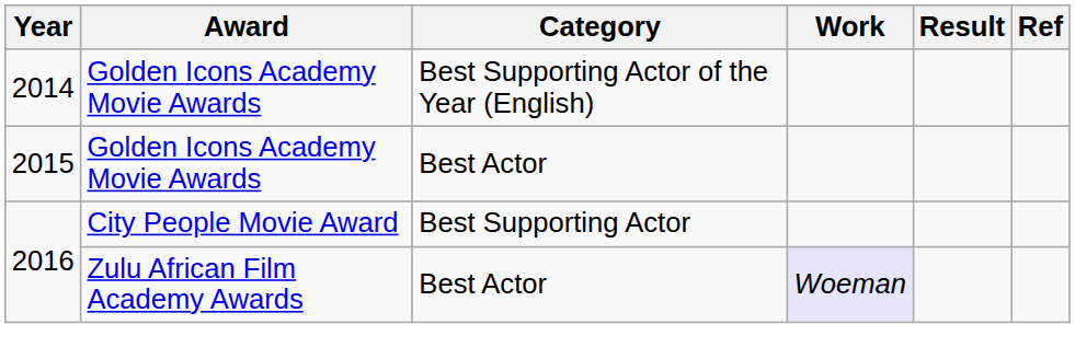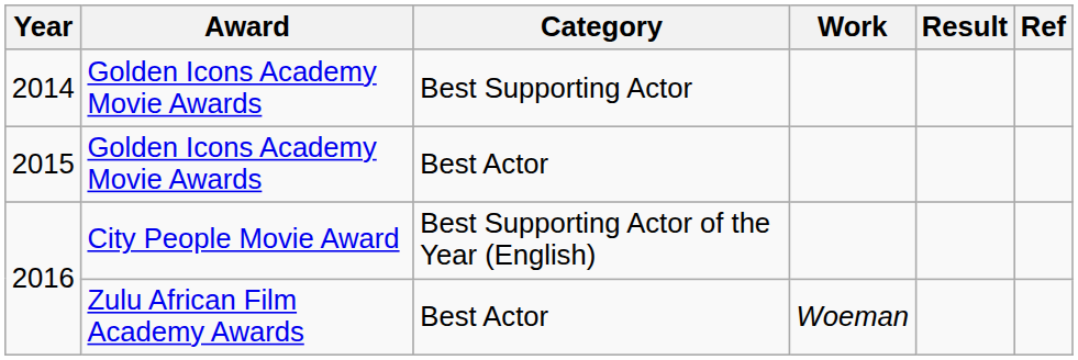 <table class="wikitable">
 <tr>
 <th>Year</th>
 <th>Award</th>
 <th>Category</th>
 <th>Work</th>
 <th>Result</th>
 <th>Ref</th>
 </tr>
 <tr>
 <td>2014</td>
 <td><a href='#'>Golden Icons Academy Movie Awards</a></td>
-<td>Best Supporting Actor of the Year (English)</td>
+<td>Best Supporting Actor</td>
 <td></td>
 <td></td>
 <td></td>
 </tr>
 <tr>
 <td>2015</td>
 <td><a href='#'>Golden Icons Academy Movie Awards</a></td>
 <td>Best Actor</td>
 <td></td>
 <td></td>
 <td></td>
 </tr>
 <tr>
 <td rowspan="2">2016</td>
 <td><a href='#'>City People Movie Award</a></td>
-<td>Best Supporting Actor</td>
+<td>Best Supporting Actor of the Year (English)</td>
 <td></td>
 <td></td>
 <td></td>
 </tr>
 <tr>
 <td><a href='#'>Zulu African Film Academy Awards</a></td>
 <td>Best Actor</td>
-<td style="background: lavender;"><em>Woeman</em></td>
+<td><em>Woeman</em></td>
 <td></td>
 <td></td>
 </tr>
 </table>
